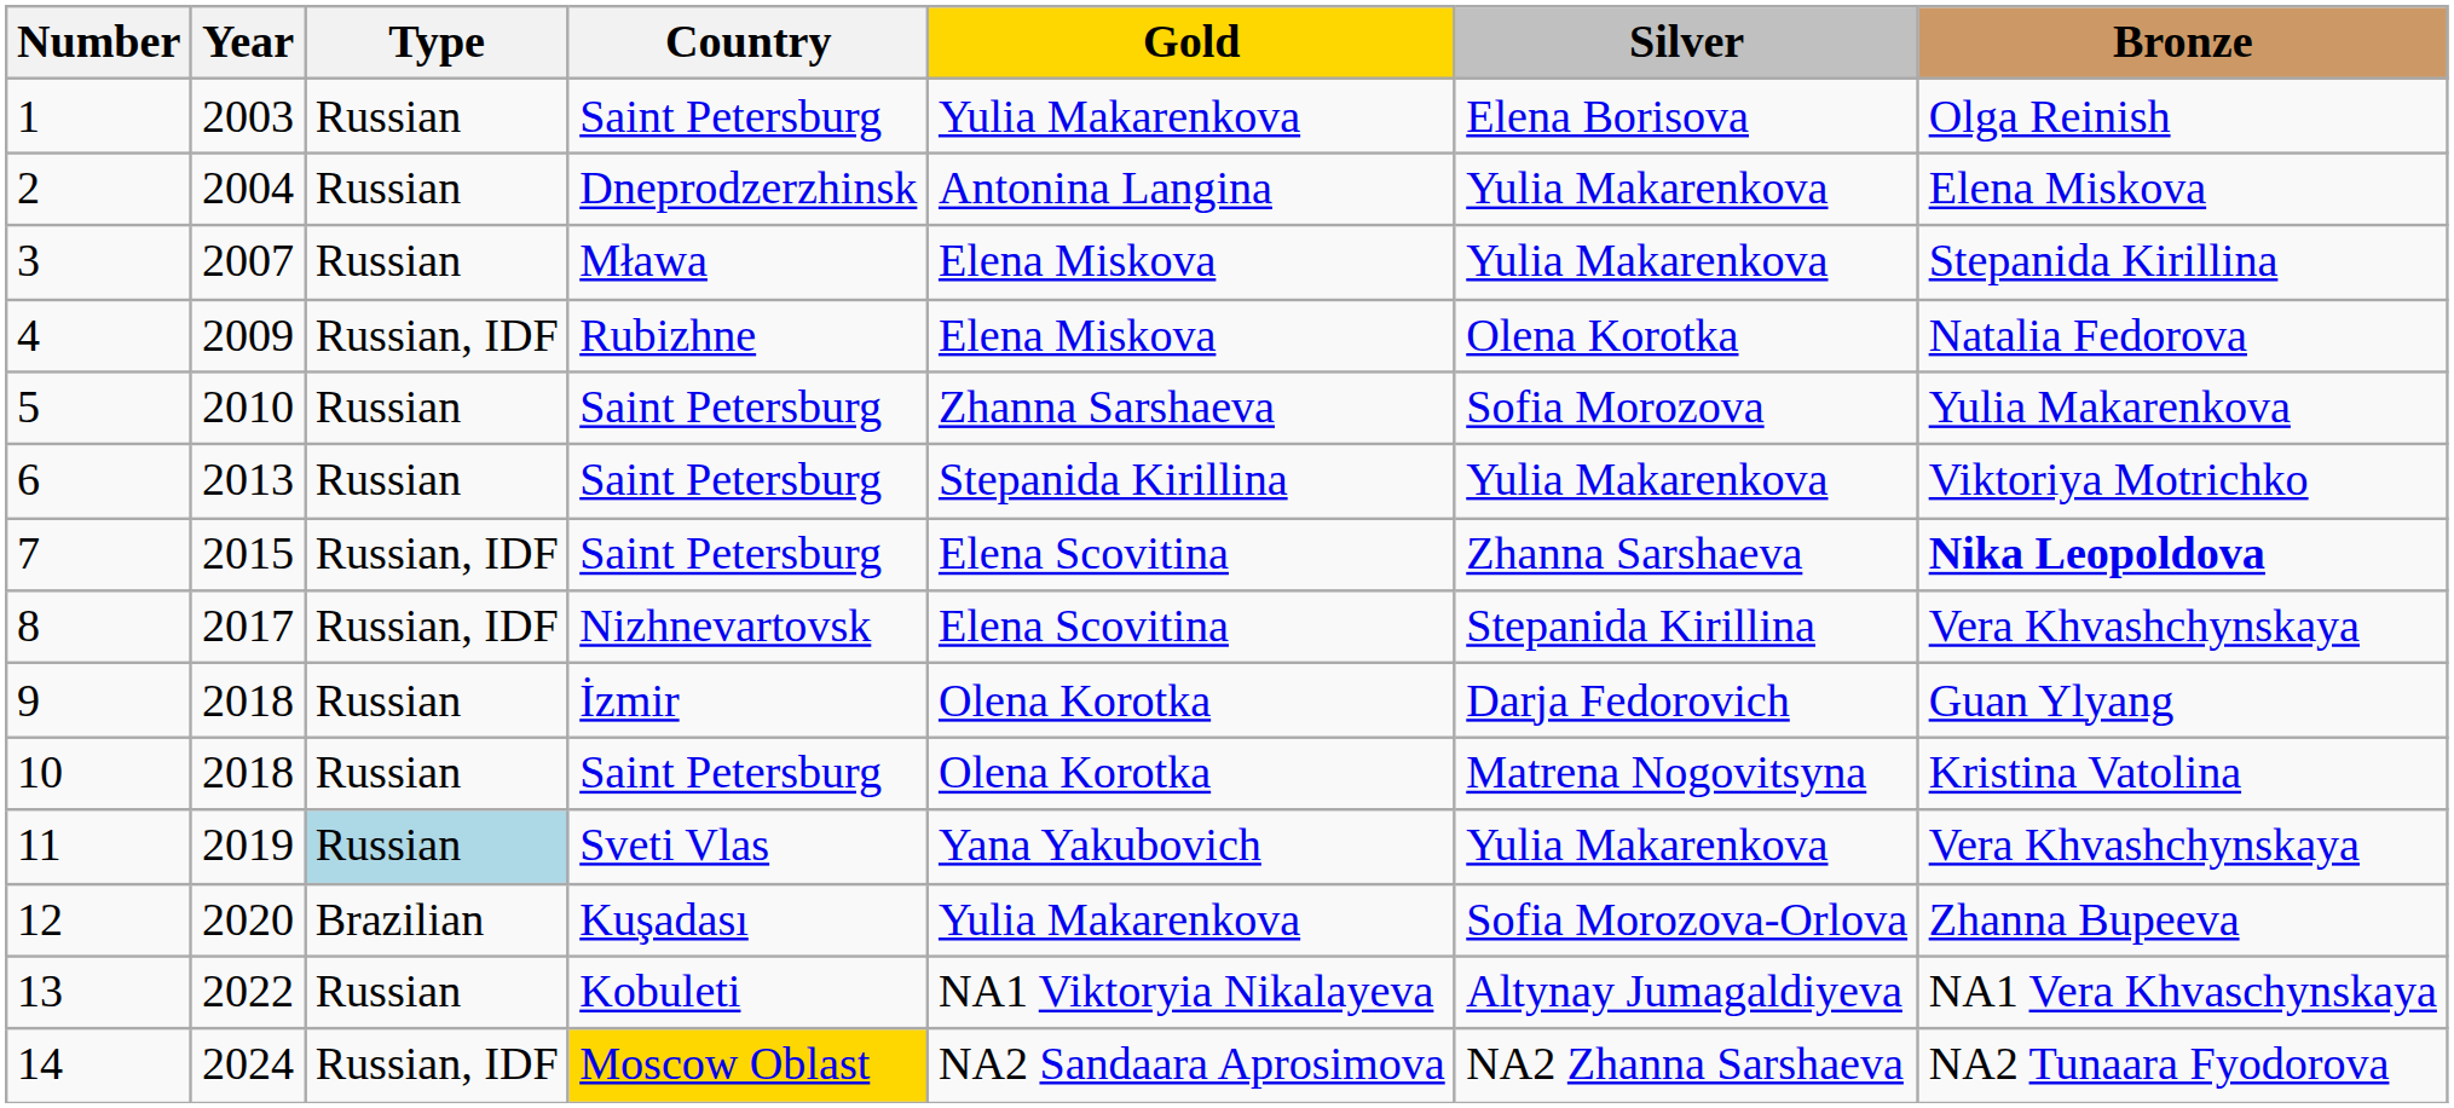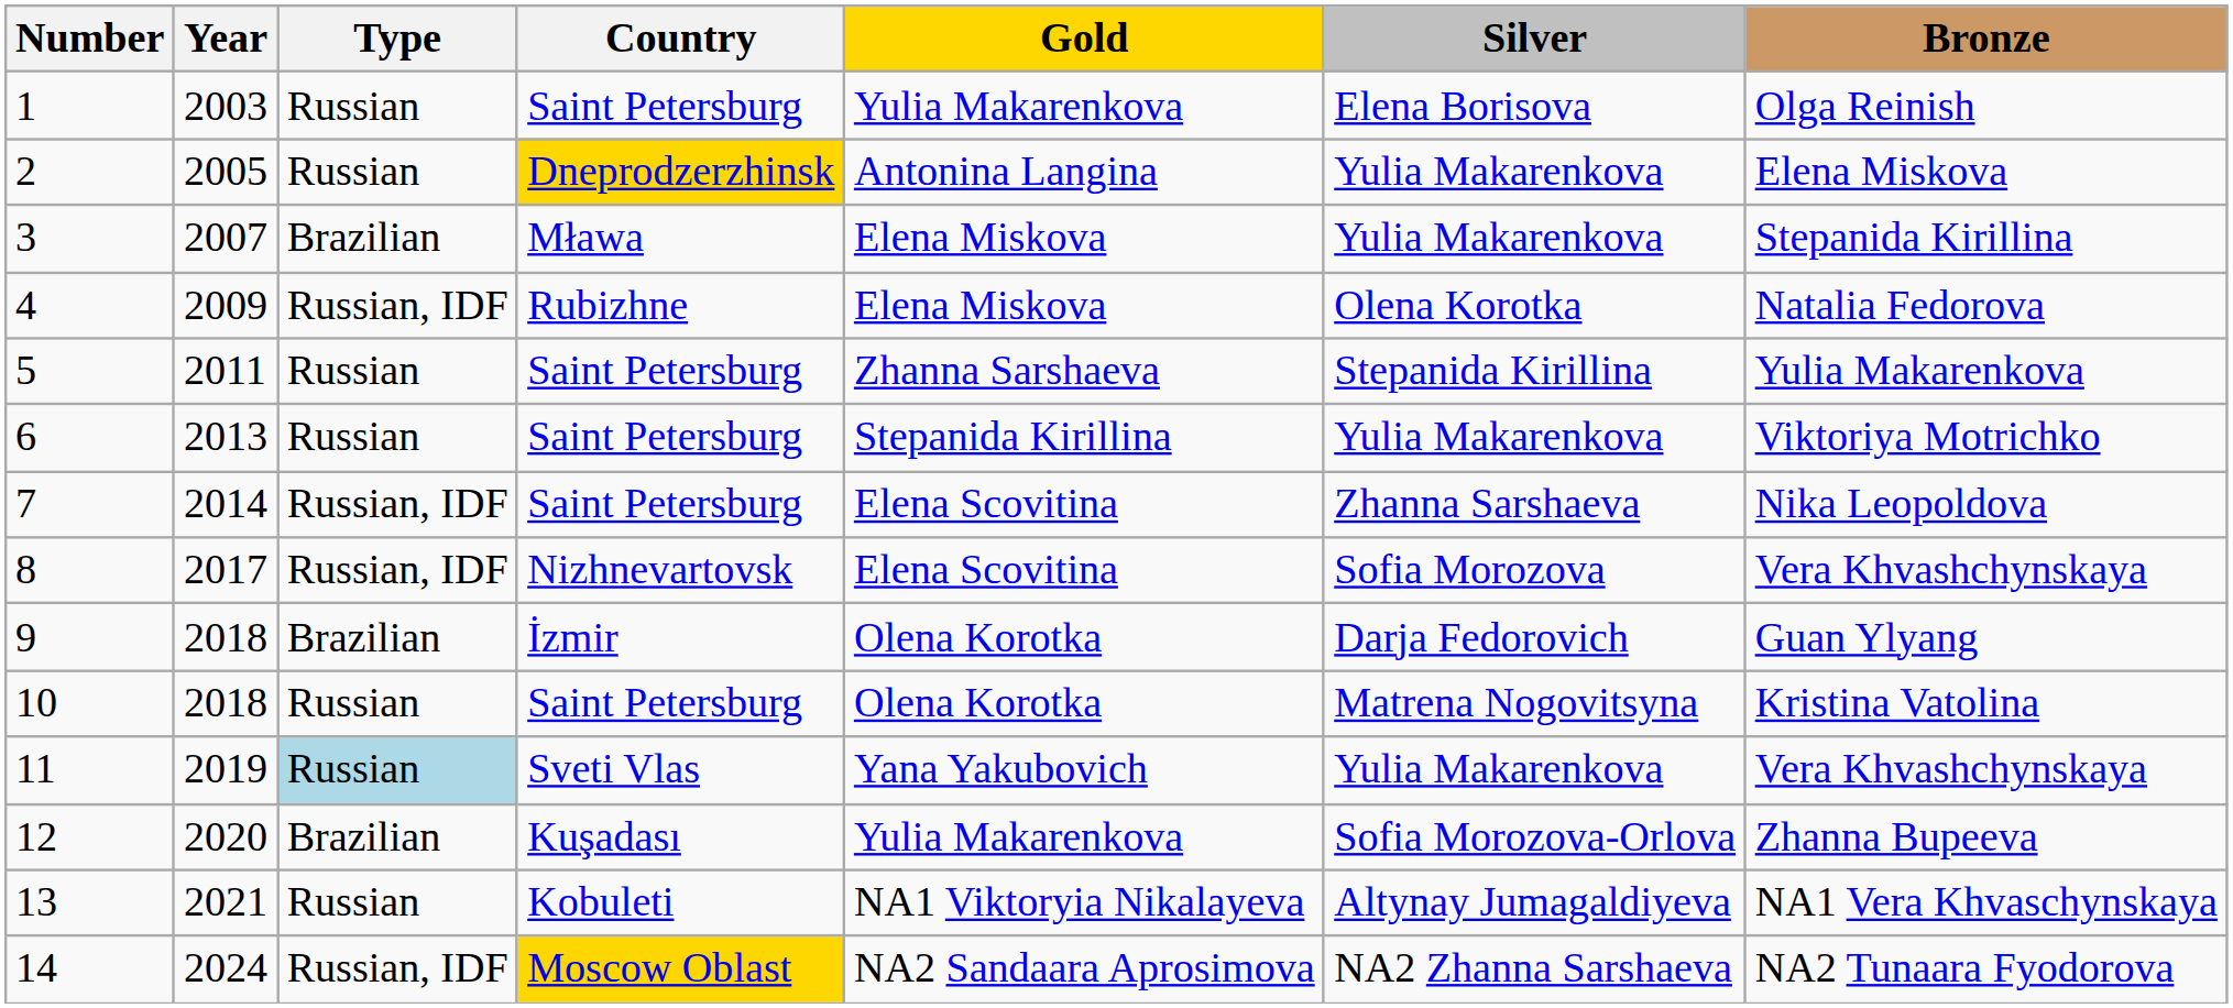 <table class="wikitable">
 <tr>
 <th>Number</th>
 <th>Year</th>
 <th>Type</th>
 <th>Country</th>
 <th style="background-color:gold;">Gold</th>
 <th style="background-color:silver;">Silver</th>
 <th style="background-color:#cc9966;">Bronze</th>
 </tr>
 <tr>
 <td>1</td>
 <td>2003</td>
 <td>Russian</td>
 <td> <a href='#'>Saint Petersburg</a></td>
 <td> <a href='#'>Yulia Makarenkova</a></td>
 <td> <a href='#'>Elena Borisova</a></td>
 <td> <a href='#'>Olga Reinish</a></td>
 </tr>
 <tr>
 <td>2</td>
-<td>2004</td>
+<td>2005</td>
 <td>Russian</td>
-<td> <a href='#'>Dneprodzerzhinsk</a></td>
+<td style="background: gold;"> <a href='#'>Dneprodzerzhinsk</a></td>
 <td> <a href='#'>Antonina Langina</a></td>
 <td> <a href='#'>Yulia Makarenkova</a></td>
 <td> <a href='#'>Elena Miskova</a></td>
 </tr>
 <tr>
 <td>3</td>
 <td>2007</td>
-<td>Russian</td>
+<td>Brazilian</td>
 <td> <a href='#'>Mława</a></td>
 <td> <a href='#'>Elena Miskova</a></td>
 <td> <a href='#'>Yulia Makarenkova</a></td>
 <td> <a href='#'>Stepanida Kirillina</a></td>
 </tr>
 <tr>
 <td>4</td>
 <td>2009</td>
 <td>Russian, IDF</td>
 <td> <a href='#'>Rubizhne</a></td>
 <td> <a href='#'>Elena Miskova</a></td>
 <td> <a href='#'>Olena Korotka</a></td>
 <td> <a href='#'>Natalia Fedorova</a></td>
 </tr>
 <tr>
 <td>5</td>
-<td>2010</td>
+<td>2011</td>
 <td>Russian</td>
 <td> <a href='#'>Saint Petersburg</a></td>
 <td> <a href='#'>Zhanna Sarshaeva</a></td>
-<td> <a href='#'>Sofia Morozova</a></td>
+<td> <a href='#'>Stepanida Kirillina</a></td>
 <td> <a href='#'>Yulia Makarenkova</a></td>
 </tr>
 <tr>
 <td>6</td>
 <td>2013</td>
 <td>Russian</td>
 <td> <a href='#'>Saint Petersburg</a></td>
 <td> <a href='#'>Stepanida Kirillina</a></td>
 <td> <a href='#'>Yulia Makarenkova</a></td>
 <td> <a href='#'>Viktoriya Motrichko</a></td>
 </tr>
 <tr>
 <td>7</td>
-<td>2015</td>
+<td>2014</td>
 <td>Russian, IDF</td>
 <td> <a href='#'>Saint Petersburg</a></td>
 <td> <a href='#'>Elena Scovitina</a></td>
 <td> <a href='#'>Zhanna Sarshaeva</a></td>
-<td><strong> <a href='#'>Nika Leopoldova</a></strong></td>
+<td> <a href='#'>Nika Leopoldova</a></td>
 </tr>
 <tr>
 <td>8</td>
 <td>2017</td>
 <td>Russian, IDF</td>
 <td> <a href='#'>Nizhnevartovsk</a></td>
 <td> <a href='#'>Elena Scovitina</a></td>
-<td> <a href='#'>Stepanida Kirillina</a></td>
+<td> <a href='#'>Sofia Morozova</a></td>
 <td> <a href='#'>Vera Khvashchynskaya</a></td>
 </tr>
 <tr>
 <td>9</td>
 <td>2018</td>
-<td>Russian</td>
+<td>Brazilian</td>
 <td> <a href='#'>İzmir</a></td>
 <td> <a href='#'>Olena Korotka</a></td>
 <td> <a href='#'>Darja Fedorovich</a></td>
 <td> <a href='#'>Guan Ylyang</a></td>
 </tr>
 <tr>
 <td>10</td>
 <td>2018</td>
 <td>Russian</td>
 <td> <a href='#'>Saint Petersburg</a></td>
 <td> <a href='#'>Olena Korotka</a></td>
 <td> <a href='#'>Matrena Nogovitsyna</a></td>
 <td> <a href='#'>Kristina Vatolina</a></td>
 </tr>
 <tr>
 <td>11</td>
 <td>2019</td>
 <td style="background: lightblue;">Russian</td>
 <td> <a href='#'>Sveti Vlas</a></td>
 <td> <a href='#'>Yana Yakubovich</a></td>
 <td> <a href='#'>Yulia Makarenkova</a></td>
 <td> <a href='#'>Vera Khvashchynskaya</a></td>
 </tr>
 <tr>
 <td>12</td>
 <td>2020</td>
 <td>Brazilian</td>
 <td> <a href='#'>Kuşadası</a></td>
 <td> <a href='#'>Yulia Makarenkova</a></td>
 <td> <a href='#'>Sofia Morozova-Orlova</a></td>
 <td> <a href='#'>Zhanna Bupeeva</a></td>
 </tr>
 <tr>
 <td>13</td>
-<td>2022</td>
+<td>2021</td>
 <td>Russian</td>
 <td> <a href='#'>Kobuleti</a></td>
 <td>NA1 <a href='#'>Viktoryia Nikalayeva</a></td>
 <td> <a href='#'>Altynay Jumagaldiyeva</a></td>
 <td>NA1 <a href='#'>Vera Khvaschynskaya</a></td>
 </tr>
 <tr>
 <td>14</td>
 <td>2024</td>
 <td>Russian, IDF</td>
 <td style="background: gold;"> <a href='#'>Moscow Oblast</a></td>
 <td>NA2 <a href='#'>Sandaara Aprosimova</a></td>
 <td>NA2 <a href='#'>Zhanna Sarshaeva</a></td>
 <td>NA2 <a href='#'>Tunaara Fyodorova</a></td>
 </tr>
 </table>
